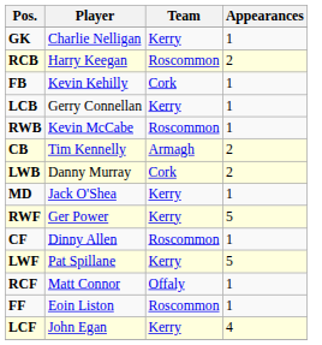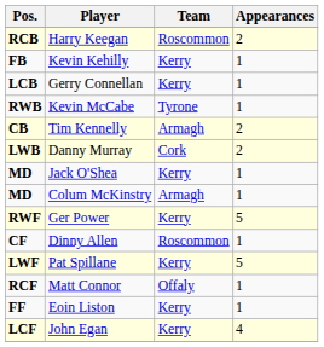 <table class="wikitable">
 <tr>
 <th>Pos.</th>
 <th>Player</th>
 <th>Team</th>
 <th>Appearances</th>
 </tr>
 <tr>
-</tr>
-<tr>
-<td><strong>GK</strong></td>
-<td> <a href='#'>Charlie Nelligan</a></td>
-<td><a href='#'>Kerry</a></td>
-<td>1</td>
 </tr>
 <tr bgcolor=#FFFFDD>
 <td><strong>RCB</strong></td>
 <td> <a href='#'>Harry Keegan</a></td>
 <td><a href='#'>Roscommon</a></td>
 <td>2</td>
 </tr>
 <tr>
 <td><strong>FB</strong></td>
 <td> <a href='#'>Kevin Kehilly</a></td>
-<td><a href='#'>Cork</a></td>
+<td><a href='#'>Kerry</a></td>
 <td>1</td>
 </tr>
 <tr>
 <td><strong>LCB</strong></td>
 <td> Gerry Connellan</td>
 <td><a href='#'>Kerry</a></td>
 <td>1</td>
 </tr>
 <tr>
 <td><strong>RWB</strong></td>
 <td> <a href='#'>Kevin McCabe</a></td>
-<td><a href='#'>Roscommon</a></td>
+<td><a href='#'>Tyrone</a></td>
 <td>1</td>
 </tr>
 <tr bgcolor=#FFFFDD>
 <td><strong>CB</strong></td>
 <td> <a href='#'>Tim Kennelly</a></td>
 <td><a href='#'>Armagh</a></td>
 <td>2</td>
 </tr>
 <tr bgcolor=#FFFFDD>
 <td><strong>LWB</strong></td>
 <td> Danny Murray</td>
 <td><a href='#'>Cork</a></td>
 <td>2</td>
 </tr>
 <tr>
 <td><strong>MD</strong></td>
 <td> <a href='#'>Jack O'Shea</a></td>
 <td><a href='#'>Kerry</a></td>
+<td>1</td>
+</tr>
+<tr>
+<td><strong>MD</strong></td>
+<td> <a href='#'>Colum McKinstry</a></td>
+<td><a href='#'>Armagh</a></td>
 <td>1</td>
 </tr>
 <tr bgcolor=#FFFFDD>
 <td><strong>RWF</strong></td>
 <td> <a href='#'>Ger Power</a></td>
 <td><a href='#'>Kerry</a></td>
 <td>5</td>
 </tr>
 <tr>
 <td><strong>CF</strong></td>
 <td> <a href='#'>Dinny Allen</a></td>
 <td><a href='#'>Roscommon</a></td>
 <td>1</td>
 </tr>
 <tr bgcolor=#FFFFDD>
 <td><strong>LWF</strong></td>
 <td> <a href='#'>Pat Spillane</a></td>
 <td><a href='#'>Kerry</a></td>
 <td>5</td>
 </tr>
 <tr>
 <td><strong>RCF</strong></td>
 <td> <a href='#'>Matt Connor</a></td>
 <td><a href='#'>Offaly</a></td>
 <td>1</td>
 </tr>
 <tr>
 <td><strong>FF</strong></td>
 <td> <a href='#'>Eoin Liston</a></td>
-<td><a href='#'>Roscommon</a></td>
+<td><a href='#'>Kerry</a></td>
 <td>1</td>
 </tr>
 <tr bgcolor=#FFFFDD>
 <td><strong>LCF</strong></td>
 <td> <a href='#'>John Egan</a></td>
 <td><a href='#'>Kerry</a></td>
 <td>4</td>
 </tr>
 <tr>
 </tr>
 </table>
